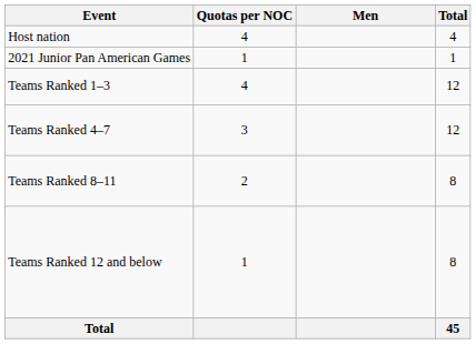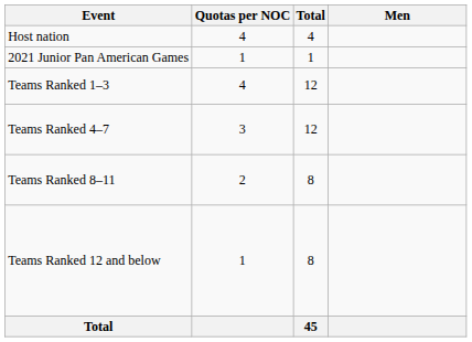 <table class="wikitable">
 <tr>
 <th>Event</th>
 <th>Quotas per NOC</th>
+<th>Total</th>
 <th width=160>Men</th>
-<th>Total</th>
 </tr>
 <tr>
 <td>Host nation</td>
 <td align=center>4</td>
+<td align=center>4</td>
 <td></td>
-<td align=center>4</td>
 </tr>
 <tr>
 <td>2021 Junior Pan American Games</td>
 <td align=center>1</td>
+<td align=center>1</td>
 <td></td>
-<td align=center>1</td>
 </tr>
 <tr>
 <td>Teams Ranked 1–3</td>
 <td align=center>4</td>
+<td align=center>12</td>
 <td><br><br></td>
-<td align=center>12</td>
 </tr>
 <tr>
 <td>Teams Ranked 4–7</td>
 <td align=center>3</td>
+<td align=center>12</td>
 <td><br><br><br></td>
-<td align=center>12</td>
 </tr>
 <tr>
 <td>Teams Ranked 8–11</td>
 <td align=center>2</td>
+<td align=center>8</td>
 <td><br><br><br></td>
-<td align=center>8</td>
 </tr>
 <tr>
 <td>Teams Ranked 12 and below</td>
 <td align=center>1</td>
+<td align=center>8</td>
 <td><br><br><br><br><br><br><br></td>
-<td align=center>8</td>
 </tr>
 <tr>
 <th>Total</th>
 <th align="center"></th>
+<th align="center">45</th>
 <th align="center"></th>
-<th align="center">45</th>
 </tr>
 </table>
